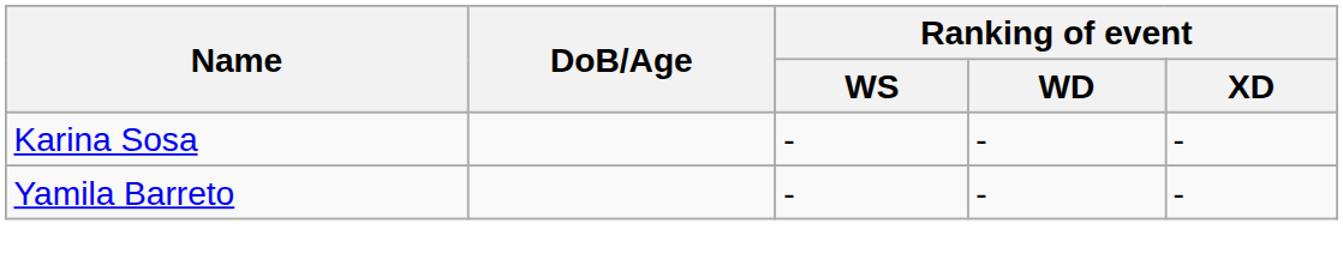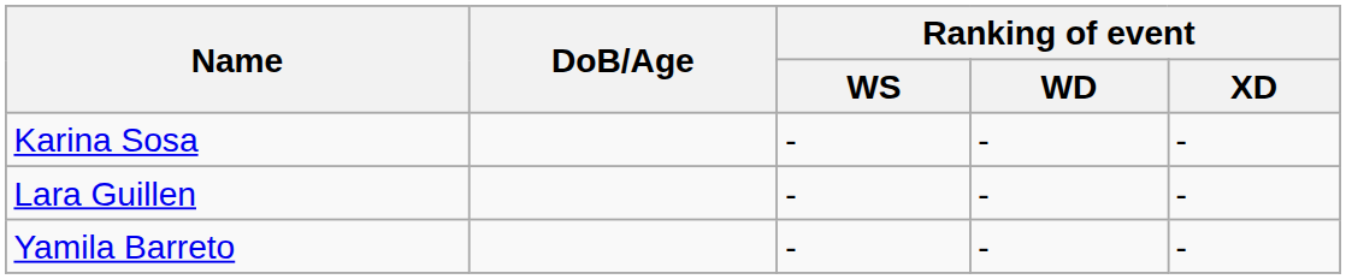 <table class="wikitable" style="width:600px; font-size:95%;">
 <tr>
 <th rowspan="2" align="left">Name</th>
 <th rowspan="2" align="left">DoB/Age</th>
 <th colspan="3" align="center">Ranking of event</th>
 </tr>
 <tr>
 <th align="center">WS</th>
 <th>WD</th>
 <th align="center">XD</th>
 </tr>
 <tr>
 <td><a href='#'>Karina Sosa</a></td>
 <td></td>
 <td>-</td>
 <td>-</td>
 <td>-</td>
 </tr>
 <tr>
+<td><a href='#'>Lara Guillen</a></td>
+<td></td>
+<td>-</td>
+<td>-</td>
+<td>-</td>
+</tr>
+<tr>
 <td><a href='#'>Yamila Barreto</a></td>
 <td></td>
 <td>-</td>
 <td>-</td>
 <td>-</td>
 </tr>
 </table>
